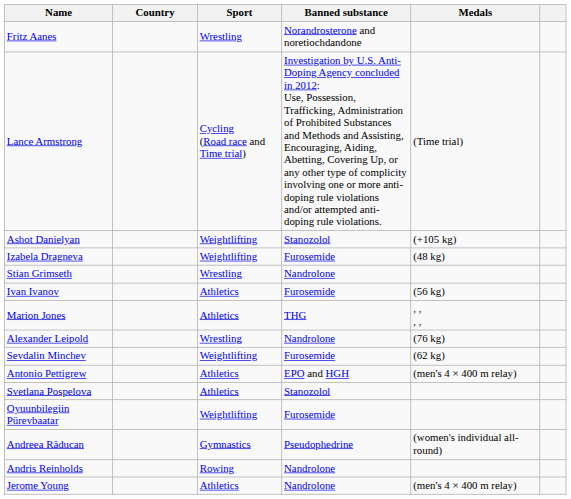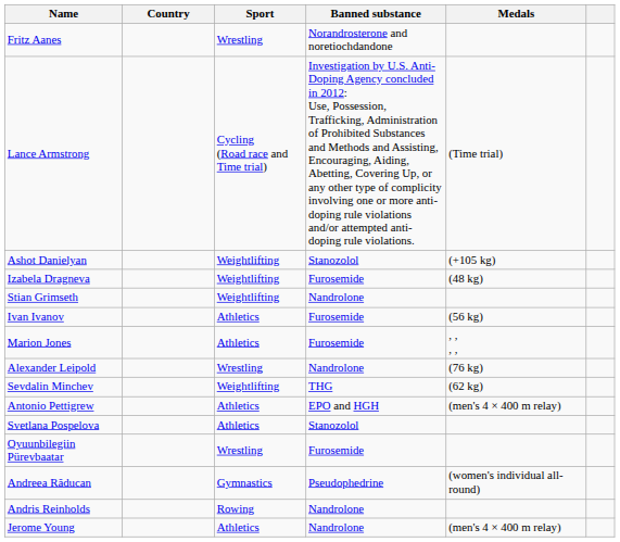 <table class="wikitable sortable" style="font-size:98%;">
 <tr>
 <th style="width:150px;">Name</th>
 <th style="width:115px;">Country</th>
 <th style="width:115px;">Sport</th>
 <th style="width:180px;">Banned substance</th>
 <th style="width:180px;">Medals</th>
 <th style="width:30px;" class="unsortable"></th>
 </tr>
 <tr>
 <td><a href='#'>Fritz Aanes</a></td>
 <td></td>
 <td><a href='#'>Wrestling</a></td>
 <td><a href='#'>Norandrosterone</a> and noretiochdandone</td>
 <td></td>
 <td></td>
 </tr>
 <tr>
 <td><a href='#'>Lance Armstrong</a></td>
 <td></td>
 <td><a href='#'>Cycling</a> <br>(<a href='#'>Road race</a> and <a href='#'>Time trial</a>)</td>
 <td><a href='#'>Investigation by U.S. Anti-Doping Agency concluded in 2012</a>:<br>Use, Possession, Trafficking, Administration of Prohibited Substances and Methods and Assisting, Encouraging, Aiding, Abetting, Covering Up, or any other type of complicity involving one or more anti-doping rule violations and/or attempted anti-doping rule violations.</td>
 <td> (Time trial)</td>
 <td></td>
 </tr>
 <tr>
 <td><a href='#'>Ashot Danielyan</a></td>
 <td></td>
 <td><a href='#'>Weightlifting</a></td>
 <td><a href='#'>Stanozolol</a></td>
 <td> (+105 kg)</td>
 <td></td>
 </tr>
 <tr>
 <td><a href='#'>Izabela Dragneva</a></td>
 <td></td>
 <td><a href='#'>Weightlifting</a></td>
 <td><a href='#'>Furosemide</a></td>
 <td> (48 kg)</td>
 <td></td>
 </tr>
 <tr>
 <td><a href='#'>Stian Grimseth</a></td>
 <td></td>
-<td><a href='#'>Wrestling</a></td>
+<td><a href='#'>Weightlifting</a></td>
 <td><a href='#'>Nandrolone</a></td>
 <td></td>
 <td></td>
 </tr>
 <tr>
 <td><a href='#'>Ivan Ivanov</a></td>
 <td></td>
 <td><a href='#'>Athletics</a></td>
 <td><a href='#'>Furosemide</a></td>
 <td> (56 kg)</td>
 <td></td>
 </tr>
 <tr>
 <td><a href='#'>Marion Jones</a></td>
 <td></td>
 <td><a href='#'>Athletics</a></td>
-<td><a href='#'>THG</a></td>
+<td><a href='#'>Furosemide</a></td>
 <td>, ,<br> , ,<br> </td>
 <td></td>
 </tr>
 <tr>
 <td><a href='#'>Alexander Leipold</a></td>
 <td></td>
 <td><a href='#'>Wrestling</a></td>
 <td><a href='#'>Nandrolone</a></td>
 <td> (76 kg)</td>
 <td></td>
 </tr>
 <tr>
 <td><a href='#'>Sevdalin Minchev</a></td>
 <td></td>
 <td><a href='#'>Weightlifting</a></td>
-<td><a href='#'>Furosemide</a></td>
+<td><a href='#'>THG</a></td>
 <td> (62 kg)</td>
 <td></td>
 </tr>
 <tr>
 <td><a href='#'>Antonio Pettigrew</a></td>
 <td></td>
 <td><a href='#'>Athletics</a></td>
 <td><a href='#'>EPO</a> and <a href='#'>HGH</a></td>
 <td> (men's 4 × 400 m relay)</td>
 <td></td>
 </tr>
 <tr>
 <td><a href='#'>Svetlana Pospelova</a></td>
 <td></td>
 <td><a href='#'>Athletics</a></td>
 <td><a href='#'>Stanozolol</a></td>
 <td></td>
 <td></td>
 </tr>
 <tr>
 <td><a href='#'>Oyuunbilegiin Pürevbaatar</a></td>
 <td></td>
-<td><a href='#'>Weightlifting</a></td>
+<td><a href='#'>Wrestling</a></td>
 <td><a href='#'>Furosemide</a></td>
 <td></td>
 <td></td>
 </tr>
 <tr>
 <td><a href='#'>Andreea Răducan</a></td>
 <td></td>
 <td><a href='#'>Gymnastics</a></td>
 <td><a href='#'>Pseudophedrine</a></td>
 <td> (women's individual all-round)</td>
 <td></td>
 </tr>
 <tr>
 <td><a href='#'>Andris Reinholds</a></td>
 <td></td>
 <td><a href='#'>Rowing</a></td>
 <td><a href='#'>Nandrolone</a></td>
 <td></td>
 <td></td>
 </tr>
 <tr>
 <td><a href='#'>Jerome Young</a></td>
 <td></td>
 <td><a href='#'>Athletics</a></td>
 <td><a href='#'>Nandrolone</a></td>
 <td> (men's 4 × 400 m relay)</td>
 <td></td>
 </tr>
 </table>
